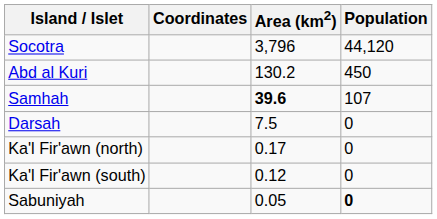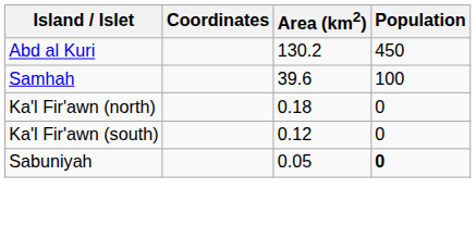 <table class="wikitable sortable">
 <tr>
 <th>Island / Islet</th>
 <th>Coordinates</th>
 <th>Area (km<sup>2</sup>)</th>
 <th>Population</th>
-</tr>
-<tr>
-<td><a href='#'>Socotra</a></td>
-<td></td>
-<td>3,796</td>
-<td>44,120</td>
 </tr>
 <tr>
 <td><a href='#'>Abd al Kuri</a></td>
 <td></td>
 <td>130.2</td>
 <td>450</td>
 </tr>
 <tr>
 <td><a href='#'>Samhah</a></td>
 <td></td>
-<td><strong>39.6</strong></td>
-<td>107</td>
-</tr>
-<tr>
-<td><a href='#'>Darsah</a></td>
-<td></td>
-<td>7.5</td>
-<td>0</td>
+<td>39.6</td>
+<td>100</td>
 </tr>
 <tr>
 <td>Ka'l Fir'awn (north)</td>
 <td></td>
-<td>0.17</td>
+<td>0.18</td>
 <td>0</td>
 </tr>
 <tr>
 <td>Ka'l Fir'awn (south)</td>
 <td></td>
 <td>0.12</td>
 <td>0</td>
 </tr>
 <tr>
 <td>Sabuniyah</td>
 <td></td>
 <td>0.05</td>
 <td><strong>0</strong></td>
 </tr>
 </table>
